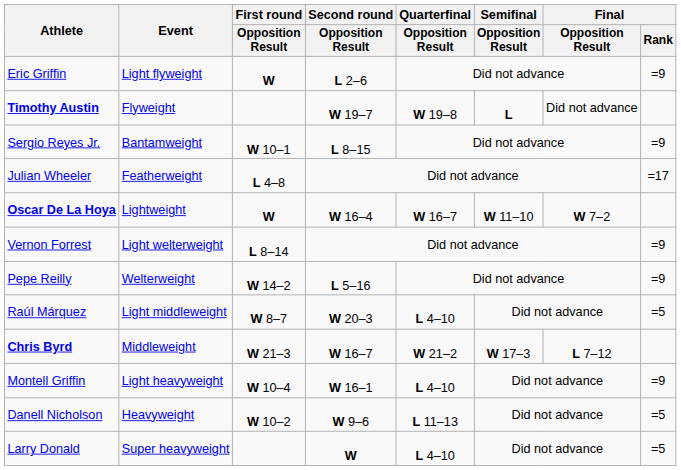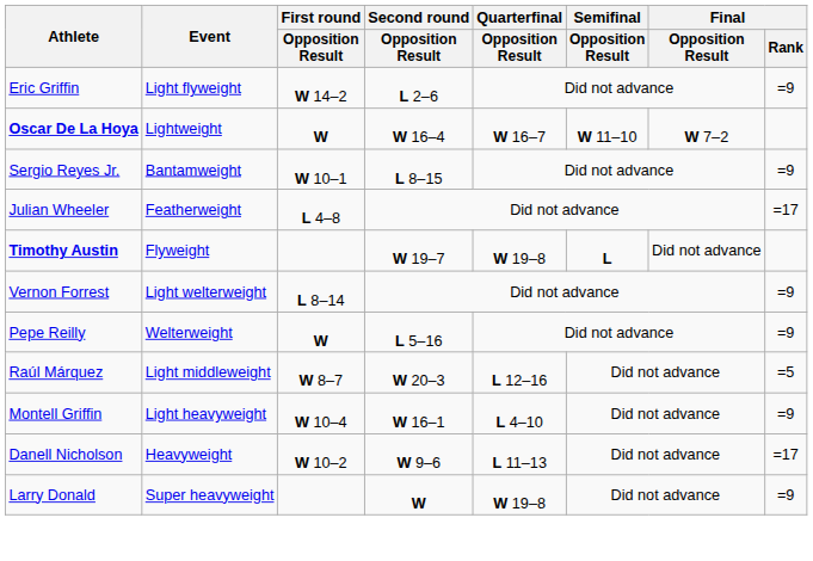 <table class=wikitable style=font-size:90%;text-align:center>
 <tr>
 <th rowspan=2>Athlete</th>
 <th rowspan=2>Event</th>
 <th>First round</th>
 <th>Second round</th>
 <th>Quarterfinal</th>
 <th>Semifinal</th>
 <th colspan=2>Final</th>
 </tr>
 <tr style=font-size:95%>
 <th>Opposition<br>Result</th>
 <th>Opposition<br>Result</th>
 <th>Opposition<br>Result</th>
 <th>Opposition<br>Result</th>
 <th>Opposition<br>Result</th>
 <th>Rank</th>
 </tr>
 <tr>
 <td align=left><a href='#'>Eric Griffin</a></td>
 <td align=left><a href='#'>Light flyweight</a></td>
-<td><br><strong>W</strong> </td>
+<td><br><strong>W</strong> 14–2</td>
 <td><br><strong>L</strong> 2–6</td>
 <td colspan=3>Did not advance</td>
 <td>=9</td>
 </tr>
 <tr>
-<td align=left><strong><a href='#'>Timothy Austin</a></strong></td>
-<td align=left><a href='#'>Flyweight</a></td>
-<td></td>
-<td><br><strong>W</strong> 19–7</td>
-<td><br><strong>W</strong> 19–8</td>
-<td><br><strong>L</strong> </td>
-<td>Did not advance</td>
+<td align=left><strong><a href='#'>Oscar De La Hoya</a></strong></td>
+<td align=left><a href='#'>Lightweight</a></td>
+<td><br><strong>W</strong> </td>
+<td><br><strong>W</strong> 16–4</td>
+<td><br><strong>W</strong> 16–7</td>
+<td><br><strong>W</strong> 11–10</td>
+<td><br><strong>W</strong> 7–2</td>
 <td></td>
 </tr>
 <tr>
 <td align=left><a href='#'>Sergio Reyes Jr.</a></td>
 <td align=left><a href='#'>Bantamweight</a></td>
 <td><br><strong>W</strong> 10–1</td>
 <td><br><strong>L</strong> 8–15</td>
 <td colspan=3>Did not advance</td>
 <td>=9</td>
 </tr>
 <tr>
 <td align=left><a href='#'>Julian Wheeler</a></td>
 <td align=left><a href='#'>Featherweight</a></td>
 <td><br><strong>L</strong> 4–8</td>
 <td colspan=4>Did not advance</td>
 <td>=17</td>
 </tr>
 <tr>
-<td align=left><strong><a href='#'>Oscar De La Hoya</a></strong></td>
-<td align=left><a href='#'>Lightweight</a></td>
-<td><br><strong>W</strong> </td>
-<td><br><strong>W</strong> 16–4</td>
-<td><br><strong>W</strong> 16–7</td>
-<td><br><strong>W</strong> 11–10</td>
-<td><br><strong>W</strong> 7–2</td>
+<td align=left><strong><a href='#'>Timothy Austin</a></strong></td>
+<td align=left><a href='#'>Flyweight</a></td>
+<td></td>
+<td><br><strong>W</strong> 19–7</td>
+<td><br><strong>W</strong> 19–8</td>
+<td><br><strong>L</strong> </td>
+<td>Did not advance</td>
 <td></td>
 </tr>
 <tr>
 <td align=left><a href='#'>Vernon Forrest</a></td>
 <td align=left><a href='#'>Light welterweight</a></td>
 <td><br><strong>L</strong> 8–14</td>
 <td colspan=4>Did not advance</td>
 <td>=9</td>
 </tr>
 <tr>
 <td align=left><a href='#'>Pepe Reilly</a></td>
 <td align=left><a href='#'>Welterweight</a></td>
-<td><br><strong>W</strong> 14–2</td>
+<td><br><strong>W</strong> </td>
 <td><br><strong>L</strong> 5–16</td>
 <td colspan=3>Did not advance</td>
 <td>=9</td>
 </tr>
 <tr>
 <td align=left><a href='#'>Raúl Márquez</a></td>
 <td align=left><a href='#'>Light middleweight</a></td>
 <td><br><strong>W</strong> 8–7</td>
 <td><br><strong>W</strong> 20–3</td>
-<td><br><strong>L</strong> 4–10</td>
+<td><br><strong>L</strong> 12–16</td>
 <td colspan=2>Did not advance</td>
 <td>=5</td>
-</tr>
-<tr>
-<td align=left><strong><a href='#'>Chris Byrd</a></strong></td>
-<td align=left><a href='#'>Middleweight</a></td>
-<td><br><strong>W</strong> 21–3</td>
-<td><br><strong>W</strong> 16–7</td>
-<td><br><strong>W</strong> 21–2</td>
-<td><br><strong>W</strong> 17–3</td>
-<td><br><strong>L</strong> 7–12</td>
-<td></td>
 </tr>
 <tr>
 <td align=left><a href='#'>Montell Griffin</a></td>
 <td align=left><a href='#'>Light heavyweight</a></td>
 <td><br><strong>W</strong> 10–4</td>
 <td><br><strong>W</strong> 16–1</td>
 <td><br><strong>L</strong> 4–10</td>
 <td colspan=2>Did not advance</td>
 <td>=9</td>
 </tr>
 <tr>
 <td align=left><a href='#'>Danell Nicholson</a></td>
 <td align=left><a href='#'>Heavyweight</a></td>
 <td><br><strong>W</strong> 10–2</td>
 <td><br><strong>W</strong> 9–6</td>
 <td><br><strong>L</strong> 11–13</td>
 <td colspan=2>Did not advance</td>
-<td>=5</td>
+<td>=17</td>
 </tr>
 <tr>
 <td align=left><a href='#'>Larry Donald</a></td>
 <td align=left><a href='#'>Super heavyweight</a></td>
 <td></td>
 <td><br><strong>W</strong> </td>
-<td><br><strong>L</strong> 4–10</td>
+<td><br><strong>W</strong> 19–8</td>
 <td colspan=2>Did not advance</td>
-<td>=5</td>
+<td>=9</td>
 </tr>
 </table>
